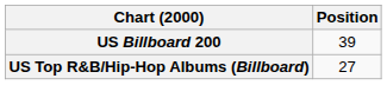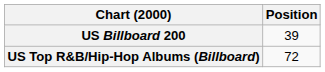 <table class="wikitable sortable plainrowheaders" style="text-align:center">
 <tr>
 <th scope="col">Chart (2000)</th>
 <th scope="col">Position</th>
 </tr>
 <tr>
 <th scope="row">US <em>Billboard</em> 200</th>
 <td>39</td>
 </tr>
 <tr>
 <th scope="row">US Top R&B/Hip-Hop Albums (<em>Billboard</em>)</th>
-<td>27</td>
+<td>72</td>
 </tr>
 </table>
